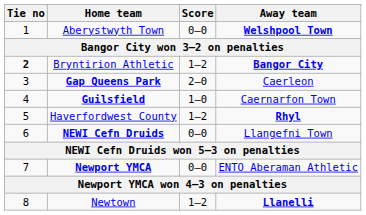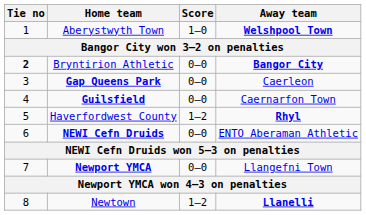 <table class="wikitable" style="text-align: center">
 <tr>
 <th>Tie no</th>
 <th>Home team</th>
 <th>Score</th>
 <th>Away team</th>
 </tr>
 <tr>
 <td>1</td>
 <td><a href='#'>Aberystwyth Town</a></td>
-<td>0–0</td>
+<td>1–0</td>
 <td><strong><a href='#'>Welshpool Town</a></strong></td>
 </tr>
 <tr>
 <th colspan=5>Bangor City won 3–2 on penalties</th>
 </tr>
 <tr>
 <td><strong>2</strong></td>
 <td><a href='#'>Bryntirion Athletic</a></td>
-<td>1–2</td>
+<td>0–0</td>
 <td><strong><a href='#'>Bangor City</a></strong></td>
 </tr>
 <tr>
 <td>3</td>
 <td><strong><a href='#'>Gap Queens Park</a></strong></td>
-<td>2–0</td>
+<td>0–0</td>
 <td><a href='#'>Caerleon</a></td>
 </tr>
 <tr>
 <td>4</td>
 <td><strong><a href='#'>Guilsfield</a></strong></td>
-<td>1–0</td>
+<td>0–0</td>
 <td><a href='#'>Caernarfon Town</a></td>
 </tr>
 <tr>
 <td>5</td>
 <td><a href='#'>Haverfordwest County</a></td>
 <td>1–2</td>
 <td><strong><a href='#'>Rhyl</a></strong></td>
 </tr>
 <tr>
 <td>6</td>
 <td><strong><a href='#'>NEWI Cefn Druids</a></strong></td>
 <td>0–0</td>
-<td><a href='#'>Llangefni Town</a></td>
+<td><a href='#'>ENTO Aberaman Athletic</a></td>
 </tr>
 <tr>
 <th colspan=5>NEWI Cefn Druids won 5–3 on penalties</th>
 </tr>
 <tr>
 <td>7</td>
 <td><strong><a href='#'>Newport YMCA</a></strong></td>
 <td>0–0</td>
-<td><a href='#'>ENTO Aberaman Athletic</a></td>
+<td><a href='#'>Llangefni Town</a></td>
 </tr>
 <tr>
 <th colspan=5>Newport YMCA won 4–3 on penalties</th>
 </tr>
 <tr>
 <td>8</td>
 <td><a href='#'>Newtown</a></td>
 <td>1–2</td>
 <td><strong><a href='#'>Llanelli</a></strong></td>
 </tr>
 </table>
